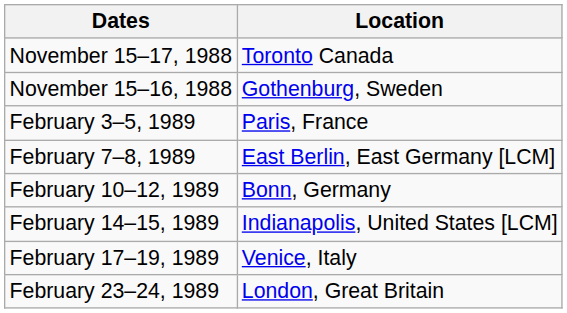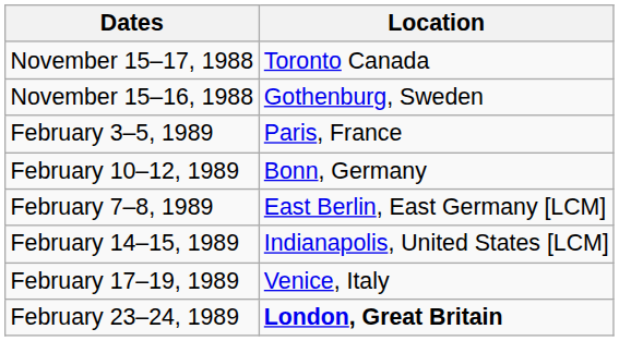 <table class=wikitable>
 <tr>
 <th>Dates</th>
 <th>Location</th>
 </tr>
 <tr>
 <td>November 15–17, 1988</td>
 <td> <a href='#'>Toronto</a> Canada</td>
 </tr>
 <tr>
 <td>November 15–16, 1988</td>
 <td> <a href='#'>Gothenburg</a>, Sweden</td>
 </tr>
 <tr>
 <td>February 3–5, 1989</td>
 <td> <a href='#'>Paris</a>, France</td>
 </tr>
 <tr>
+<td>February 10–12, 1989</td>
+<td> <a href='#'>Bonn</a>, Germany</td>
+</tr>
+<tr>
 <td>February 7–8, 1989</td>
 <td> <a href='#'>East Berlin</a>, East Germany [LCM]</td>
-</tr>
-<tr>
-<td>February 10–12, 1989</td>
-<td> <a href='#'>Bonn</a>, Germany</td>
 </tr>
 <tr>
 <td>February 14–15, 1989</td>
 <td> <a href='#'>Indianapolis</a>, United States [LCM]</td>
 </tr>
 <tr>
 <td>February 17–19, 1989</td>
 <td> <a href='#'>Venice</a>, Italy</td>
 </tr>
 <tr>
 <td>February 23–24, 1989</td>
-<td> <a href='#'>London</a>, Great Britain</td>
+<td><strong> <a href='#'>London</a>, Great Britain</strong></td>
 </tr>
 </table>
